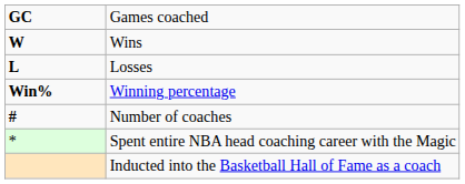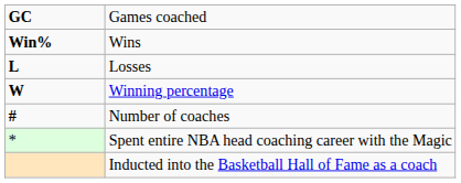 <table class="wikitable">
 <tr>
 <td><strong>GC</strong></td>
 <td>Games coached</td>
 </tr>
 <tr>
-<td><strong>W</strong></td>
+<td><strong>Win%</strong></td>
 <td>Wins</td>
 </tr>
 <tr>
 <td><strong>L</strong></td>
 <td>Losses</td>
 </tr>
 <tr>
-<td><strong>Win%</strong></td>
+<td><strong>W</strong></td>
 <td><a href='#'>Winning percentage</a></td>
 </tr>
 <tr>
 <td><strong>#</strong></td>
 <td>Number of coaches</td>
 </tr>
 <tr>
 <td style="background-color:#ddffdd; width:6em">*</td>
 <td>Spent entire NBA head coaching career with the Magic</td>
 </tr>
 <tr>
 <td style="background-color:#FFE6BD; width:6em"></td>
 <td>Inducted into the <a href='#'>Basketball Hall of Fame as a coach</a></td>
 </tr>
 </table>
